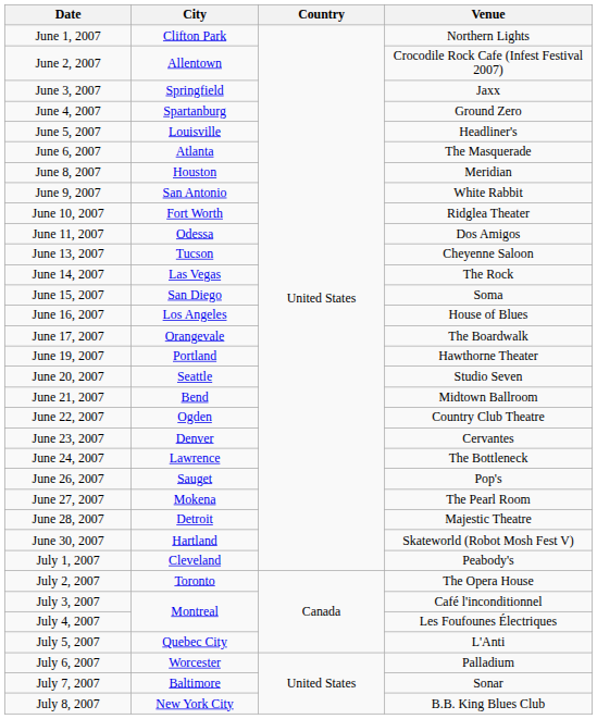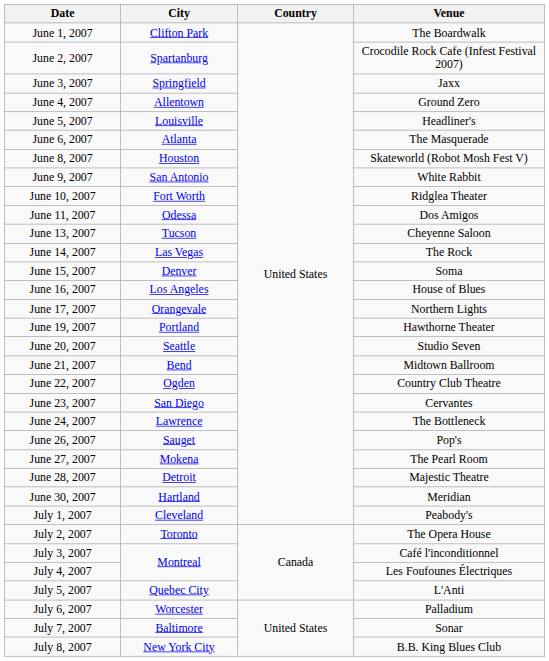 <table class="wikitable" style="text-align:center;">
 <tr>
 <th style="width:150px;">Date</th>
 <th style="width:150px;">City</th>
 <th style="width:150px;">Country</th>
 <th style="width:250px;">Venue</th>
 </tr>
 <tr>
 <td>June 1, 2007</td>
 <td><a href='#'>Clifton Park</a></td>
 <td rowspan="26">United States</td>
-<td>Northern Lights</td>
+<td>The Boardwalk</td>
 </tr>
 <tr>
 <td>June 2, 2007</td>
-<td><a href='#'>Allentown</a></td>
+<td><a href='#'>Spartanburg</a></td>
 <td>Crocodile Rock Cafe (Infest Festival 2007)</td>
 </tr>
 <tr>
 <td>June 3, 2007</td>
 <td><a href='#'>Springfield</a></td>
 <td>Jaxx</td>
 </tr>
 <tr>
 <td>June 4, 2007</td>
-<td><a href='#'>Spartanburg</a></td>
+<td><a href='#'>Allentown</a></td>
 <td>Ground Zero</td>
 </tr>
 <tr>
 <td>June 5, 2007</td>
 <td><a href='#'>Louisville</a></td>
 <td>Headliner's</td>
 </tr>
 <tr>
 <td>June 6, 2007</td>
 <td><a href='#'>Atlanta</a></td>
 <td>The Masquerade</td>
 </tr>
 <tr>
 <td>June 8, 2007</td>
 <td><a href='#'>Houston</a></td>
-<td>Meridian</td>
+<td>Skateworld (Robot Mosh Fest V)</td>
 </tr>
 <tr>
 <td>June 9, 2007</td>
 <td><a href='#'>San Antonio</a></td>
 <td>White Rabbit</td>
 </tr>
 <tr>
 <td>June 10, 2007</td>
 <td><a href='#'>Fort Worth</a></td>
 <td>Ridglea Theater</td>
 </tr>
 <tr>
 <td>June 11, 2007</td>
 <td><a href='#'>Odessa</a></td>
 <td>Dos Amigos</td>
 </tr>
 <tr>
 <td>June 13, 2007</td>
 <td><a href='#'>Tucson</a></td>
 <td>Cheyenne Saloon</td>
 </tr>
 <tr>
 <td>June 14, 2007</td>
 <td><a href='#'>Las Vegas</a></td>
 <td>The Rock</td>
 </tr>
 <tr>
 <td>June 15, 2007</td>
-<td><a href='#'>San Diego</a></td>
+<td><a href='#'>Denver</a></td>
 <td>Soma</td>
 </tr>
 <tr>
 <td>June 16, 2007</td>
 <td><a href='#'>Los Angeles</a></td>
 <td>House of Blues</td>
 </tr>
 <tr>
 <td>June 17, 2007</td>
 <td><a href='#'>Orangevale</a></td>
-<td>The Boardwalk</td>
+<td>Northern Lights</td>
 </tr>
 <tr>
 <td>June 19, 2007</td>
 <td><a href='#'>Portland</a></td>
 <td>Hawthorne Theater</td>
 </tr>
 <tr>
 <td>June 20, 2007</td>
 <td><a href='#'>Seattle</a></td>
 <td>Studio Seven</td>
 </tr>
 <tr>
 <td>June 21, 2007</td>
 <td><a href='#'>Bend</a></td>
 <td>Midtown Ballroom</td>
 </tr>
 <tr>
 <td>June 22, 2007</td>
 <td><a href='#'>Ogden</a></td>
 <td>Country Club Theatre</td>
 </tr>
 <tr>
 <td>June 23, 2007</td>
-<td><a href='#'>Denver</a></td>
+<td><a href='#'>San Diego</a></td>
 <td>Cervantes</td>
 </tr>
 <tr>
 <td>June 24, 2007</td>
 <td><a href='#'>Lawrence</a></td>
 <td>The Bottleneck</td>
 </tr>
 <tr>
 <td>June 26, 2007</td>
 <td><a href='#'>Sauget</a></td>
 <td>Pop's</td>
 </tr>
 <tr>
 <td>June 27, 2007</td>
 <td><a href='#'>Mokena</a></td>
 <td>The Pearl Room</td>
 </tr>
 <tr>
 <td>June 28, 2007</td>
 <td><a href='#'>Detroit</a></td>
 <td>Majestic Theatre</td>
 </tr>
 <tr>
 <td>June 30, 2007</td>
 <td><a href='#'>Hartland</a></td>
-<td>Skateworld (Robot Mosh Fest V)</td>
+<td>Meridian</td>
 </tr>
 <tr>
 <td>July 1, 2007</td>
 <td><a href='#'>Cleveland</a></td>
 <td>Peabody's</td>
 </tr>
 <tr>
 <td>July 2, 2007</td>
 <td><a href='#'>Toronto</a></td>
 <td rowspan="4">Canada</td>
 <td>The Opera House</td>
 </tr>
 <tr>
 <td>July 3, 2007</td>
 <td rowspan="2"><a href='#'>Montreal</a></td>
 <td>Café l'inconditionnel</td>
 </tr>
 <tr>
 <td>July 4, 2007</td>
 <td>Les Foufounes Électriques</td>
 </tr>
 <tr>
 <td>July 5, 2007</td>
 <td><a href='#'>Quebec City</a></td>
 <td>L'Anti</td>
 </tr>
 <tr>
 <td>July 6, 2007</td>
 <td><a href='#'>Worcester</a></td>
 <td rowspan="3">United States</td>
 <td>Palladium</td>
 </tr>
 <tr>
 <td>July 7, 2007</td>
 <td><a href='#'>Baltimore</a></td>
 <td>Sonar</td>
 </tr>
 <tr>
 <td>July 8, 2007</td>
 <td><a href='#'>New York City</a></td>
 <td>B.B. King Blues Club</td>
 </tr>
 </table>
